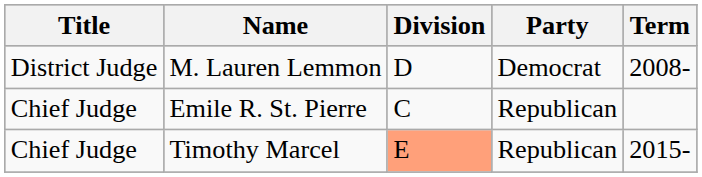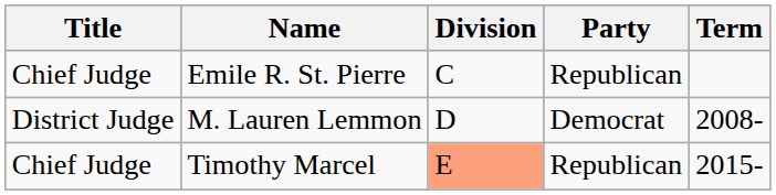 <table class = "wikitable">
 <tr>
 <th>Title</th>
 <th>Name</th>
 <th>Division</th>
 <th>Party</th>
 <th>Term</th>
+</tr>
+<tr>
+<td>Chief Judge</td>
+<td>Emile R. St. Pierre</td>
+<td>C</td>
+<td>Republican</td>
+<td></td>
 </tr>
 <tr>
 <td>District Judge</td>
 <td>M. Lauren Lemmon</td>
 <td>D</td>
 <td>Democrat</td>
 <td>2008-</td>
 </tr>
 <tr>
 <td>Chief Judge</td>
-<td>Emile R. St. Pierre</td>
-<td>C</td>
-<td>Republican</td>
-<td></td>
-</tr>
-<tr>
-<td>Chief Judge</td>
 <td>Timothy Marcel</td>
 <td style="background: lightsalmon;">E</td>
 <td>Republican</td>
 <td>2015-</td>
 </tr>
 </table>
